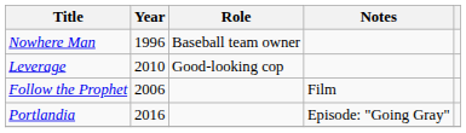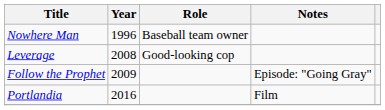 <table class="wikitable plainrowheaders sortable" style="margin-right: 0;">
 <tr>
 <th scope="col">Title</th>
 <th scope="col">Year</th>
 <th scope="col">Role</th>
 <th scope="col" class="unsortable">Notes</th>
 <th scope="col" class="unsortable"></th>
 </tr>
 <tr>
 <td><em><a href='#'>Nowhere Man</a></em></td>
 <td>1996</td>
 <td>Baseball team owner</td>
 <td></td>
 <td></td>
 </tr>
 <tr>
 <td><em><a href='#'>Leverage</a></em></td>
-<td>2010</td>
+<td>2008</td>
 <td>Good-looking cop</td>
 <td></td>
 <td></td>
 </tr>
 <tr>
 <td><em><a href='#'>Follow the Prophet</a></em></td>
-<td>2006</td>
+<td>2009</td>
 <td></td>
-<td>Film</td>
+<td>Episode: "Going Gray"</td>
 <td></td>
 </tr>
 <tr>
 <td><em><a href='#'>Portlandia</a></em></td>
 <td>2016</td>
 <td></td>
-<td>Episode: "Going Gray"</td>
+<td>Film</td>
 <td></td>
 </tr>
 <tr>
 </tr>
 </table>
